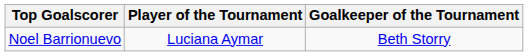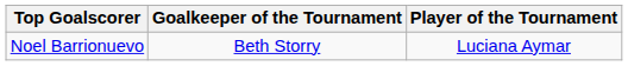 <table class=wikitable style="margin:auto; text-align:center">
 <tr>
 <th>Top Goalscorer</th>
+<th>Goalkeeper of the Tournament</th>
 <th>Player of the Tournament</th>
-<th>Goalkeeper of the Tournament</th>
 </tr>
 <tr>
 <td> <a href='#'>Noel Barrionuevo</a></td>
+<td> <a href='#'>Beth Storry</a></td>
 <td> <a href='#'>Luciana Aymar</a></td>
-<td> <a href='#'>Beth Storry</a></td>
 </tr>
 </table>
